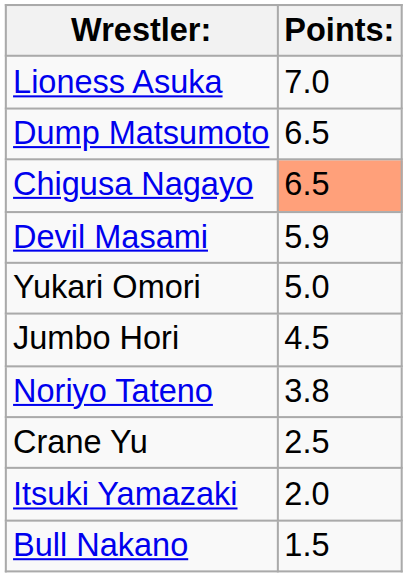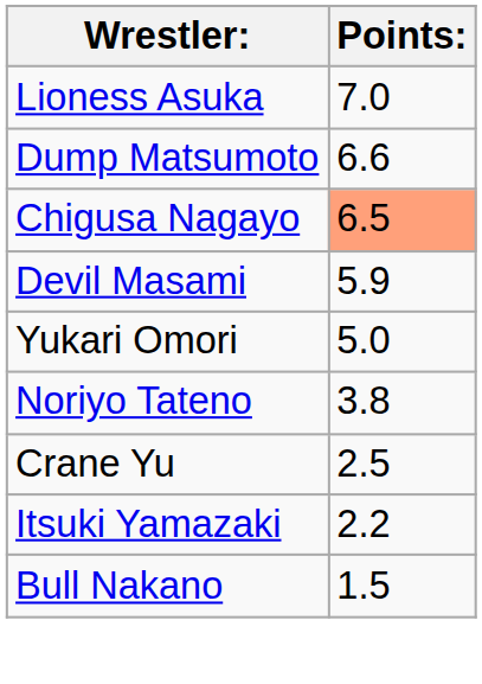 <table class="wikitable" style="margin: 1em auto 1em auto">
 <tr>
 <th>Wrestler:</th>
 <th>Points:</th>
 </tr>
 <tr>
 <td><a href='#'>Lioness Asuka</a></td>
 <td>7.0</td>
 </tr>
 <tr>
 <td><a href='#'>Dump Matsumoto</a></td>
-<td>6.5</td>
+<td>6.6</td>
 </tr>
 <tr>
 <td><a href='#'>Chigusa Nagayo</a></td>
 <td style="background: lightsalmon;">6.5</td>
 </tr>
 <tr>
 <td><a href='#'>Devil Masami</a></td>
 <td>5.9</td>
 </tr>
 <tr>
 <td>Yukari Omori</td>
 <td>5.0</td>
 </tr>
 <tr>
-<td>Jumbo Hori</td>
-<td>4.5</td>
-</tr>
-<tr>
 <td><a href='#'>Noriyo Tateno</a></td>
 <td>3.8</td>
 </tr>
 <tr>
 <td>Crane Yu</td>
 <td>2.5</td>
 </tr>
 <tr>
 <td><a href='#'>Itsuki Yamazaki</a></td>
-<td>2.0</td>
+<td>2.2</td>
 </tr>
 <tr>
 <td><a href='#'>Bull Nakano</a></td>
 <td>1.5</td>
 </tr>
 </table>
